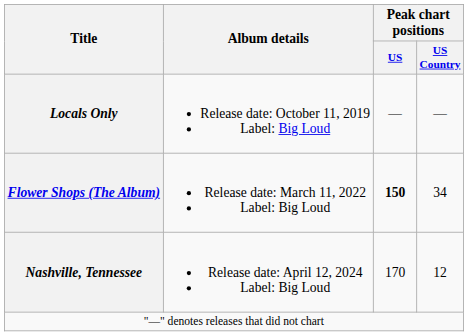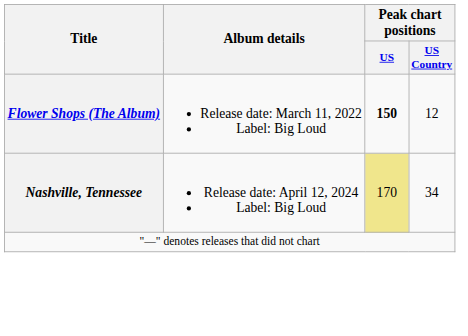 <table class="wikitable plainrowheaders" style="text-align:center;">
 <tr>
 <th rowspan="2">Title</th>
 <th rowspan="2">Album details</th>
 <th colspan="2">Peak chart positions</th>
 </tr>
 <tr style="font-size:smaller;">
 <th width="45"><a href='#'>US</a><br></th>
 <th width="45"><a href='#'>US<br>Country</a><br></th>
 </tr>
 <tr>
-<th scope="row"><em>Locals Only</em></th>
-<td><br><ul><li>Release date: October 11, 2019</li><li>Label: <a href='#'>Big Loud</a></li></ul></td>
-<td>—</td>
-<td>—</td>
-</tr>
-<tr>
 <th scope="row"><em><a href='#'>Flower Shops (The Album)</a></em></th>
 <td><br><ul><li>Release date: March 11, 2022</li><li>Label: Big Loud</li></ul></td>
 <td><strong>150</strong></td>
-<td>34</td>
+<td>12</td>
 </tr>
 <tr>
 <th scope="row"><em>Nashville, Tennessee</em></th>
 <td><br><ul><li>Release date: April 12, 2024</li><li>Label: Big Loud</li></ul></td>
-<td>170</td>
-<td>12</td>
+<td style="background: khaki;">170</td>
+<td>34</td>
 </tr>
 <tr>
 <td colspan="4" style="font-size:85%">"—" denotes releases that did not chart</td>
 </tr>
 </table>
